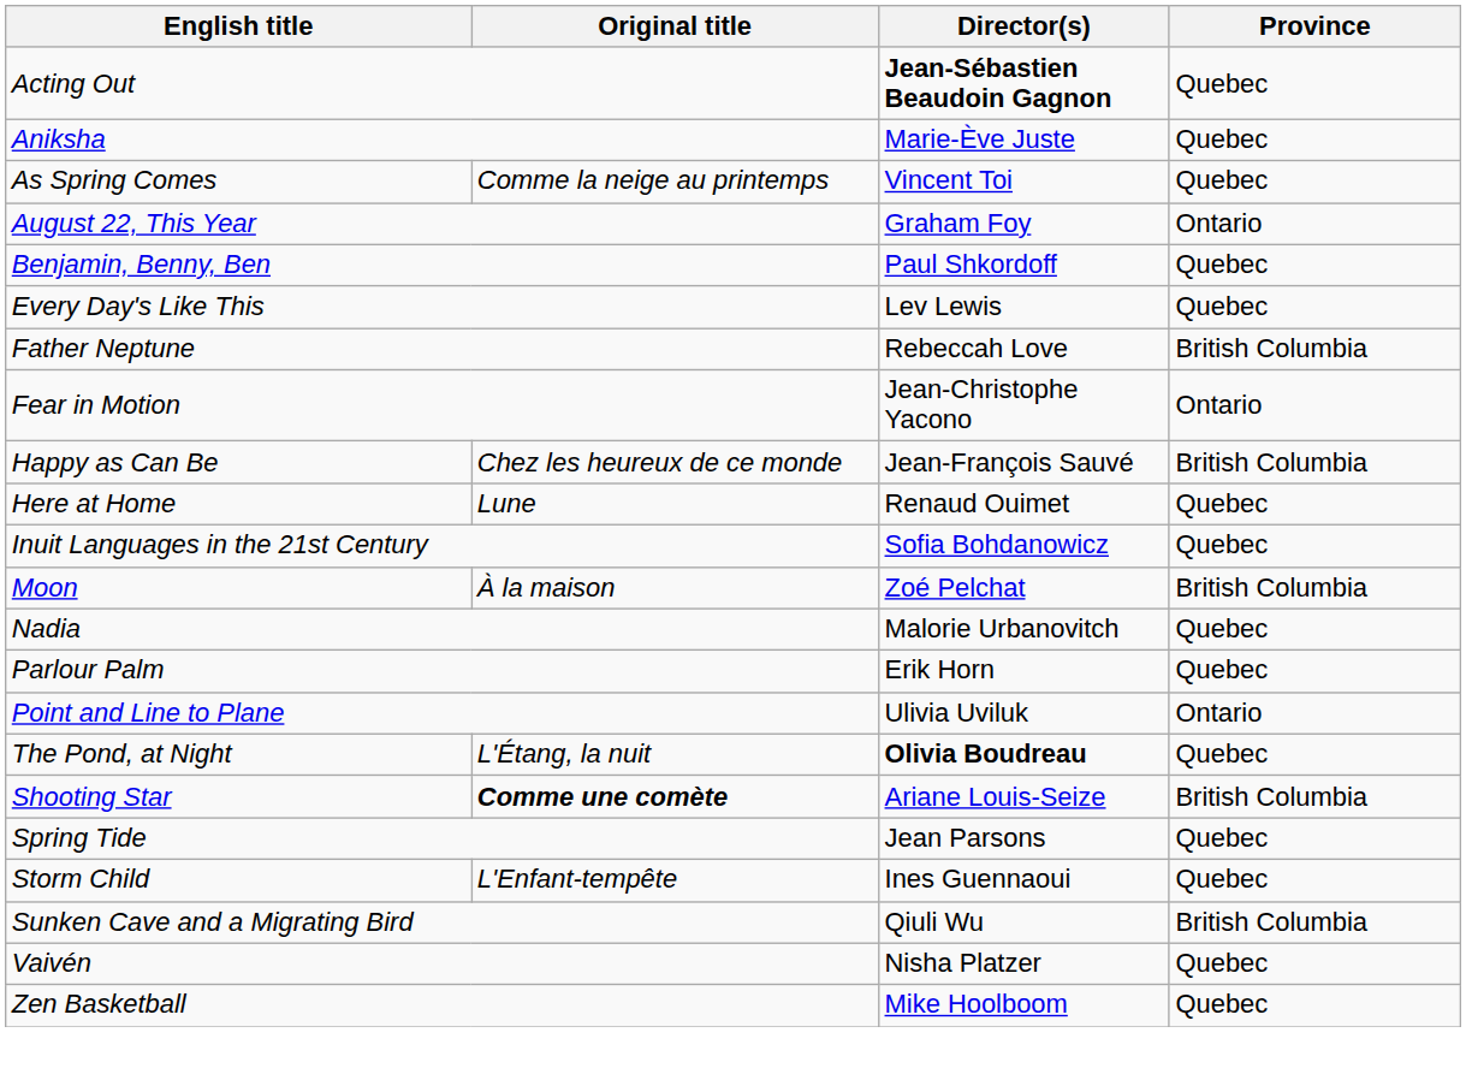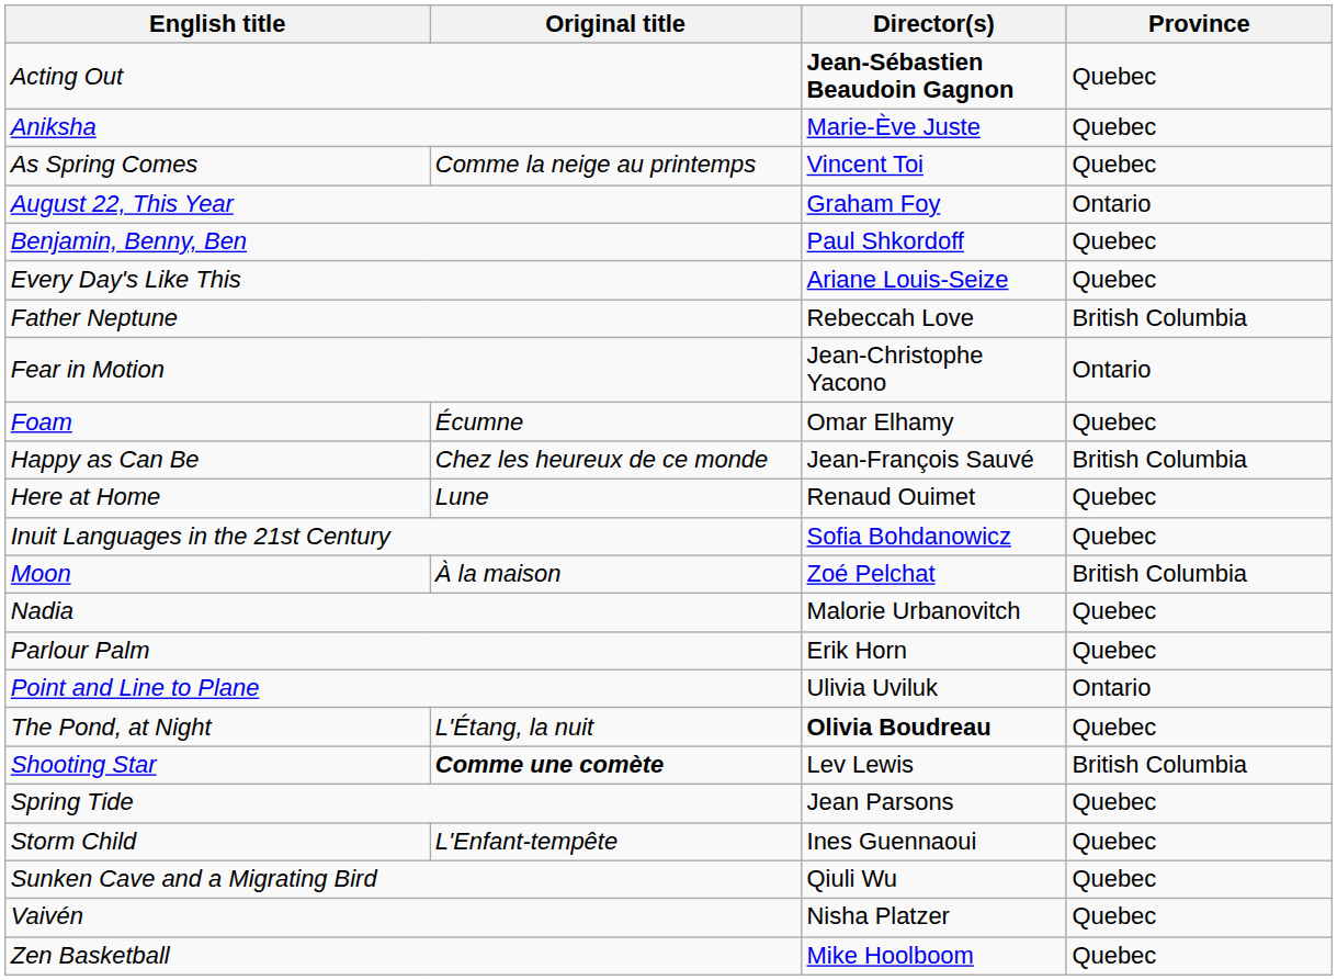 <table class="wikitable" width=100%>
 <tr>
 <th scope="col" width="32%">English title</th>
 <th scope="col" width="28%">Original title</th>
 <th scope="col" width="20%">Director(s)</th>
 <th scope="col" width="20%">Province</th>
 </tr>
 <tr>
 <td colspan=2><em>Acting Out</em></td>
 <td><strong>Jean-Sébastien Beaudoin Gagnon</strong></td>
 <td>Quebec</td>
 </tr>
 <tr>
 <td colspan=2><em><a href='#'>Aniksha</a></em></td>
 <td><a href='#'>Marie-Ève Juste</a></td>
 <td>Quebec</td>
 </tr>
 <tr>
 <td><em>As Spring Comes</em></td>
 <td><em>Comme la neige au printemps</em></td>
 <td><a href='#'>Vincent Toi</a></td>
 <td>Quebec</td>
 </tr>
 <tr>
 <td colspan=2><em><a href='#'>August 22, This Year</a></em></td>
 <td><a href='#'>Graham Foy</a></td>
 <td>Ontario</td>
 </tr>
 <tr>
 <td colspan=2><em><a href='#'>Benjamin, Benny, Ben</a></em></td>
 <td><a href='#'>Paul Shkordoff</a></td>
 <td>Quebec</td>
 </tr>
 <tr>
 <td colspan=2><em>Every Day's Like This</em></td>
-<td>Lev Lewis</td>
+<td><a href='#'>Ariane Louis-Seize</a></td>
 <td>Quebec</td>
 </tr>
 <tr>
 <td colspan=2><em>Father Neptune</em></td>
 <td>Rebeccah Love</td>
 <td>British Columbia</td>
 </tr>
 <tr>
 <td colspan=2><em>Fear in Motion</em></td>
 <td>Jean-Christophe Yacono</td>
 <td>Ontario</td>
+</tr>
+<tr>
+<td><em><a href='#'>Foam</a></em></td>
+<td><em>Écumne</em></td>
+<td>Omar Elhamy</td>
+<td>Quebec</td>
 </tr>
 <tr>
 <td><em>Happy as Can Be</em></td>
 <td><em>Chez les heureux de ce monde</em></td>
 <td>Jean-François Sauvé</td>
 <td>British Columbia</td>
 </tr>
 <tr>
 <td><em>Here at Home</em></td>
 <td><em>Lune</em></td>
 <td>Renaud Ouimet</td>
 <td>Quebec</td>
 </tr>
 <tr>
 <td colspan=2><em>Inuit Languages in the 21st Century</em></td>
 <td><a href='#'>Sofia Bohdanowicz</a></td>
 <td>Quebec</td>
 </tr>
 <tr>
 <td><em><a href='#'>Moon</a></em></td>
 <td><em>À la maison</em></td>
 <td><a href='#'>Zoé Pelchat</a></td>
 <td>British Columbia</td>
 </tr>
 <tr>
 <td colspan=2><em>Nadia</em></td>
 <td>Malorie Urbanovitch</td>
 <td>Quebec</td>
 </tr>
 <tr>
 <td colspan=2><em>Parlour Palm</em></td>
 <td>Erik Horn</td>
 <td>Quebec</td>
 </tr>
 <tr>
 <td colspan=2><em><a href='#'>Point and Line to Plane</a></em></td>
 <td>Ulivia Uviluk</td>
 <td>Ontario</td>
 </tr>
 <tr>
 <td><em>The Pond, at Night</em></td>
 <td><em>L'Étang, la nuit</em></td>
 <td><strong>Olivia Boudreau</strong></td>
 <td>Quebec</td>
 </tr>
 <tr>
 <td><em><a href='#'>Shooting Star</a></em></td>
 <td><strong><em>Comme une comète</em></strong></td>
-<td><a href='#'>Ariane Louis-Seize</a></td>
+<td>Lev Lewis</td>
 <td>British Columbia</td>
 </tr>
 <tr>
 <td colspan=2><em>Spring Tide</em></td>
 <td>Jean Parsons</td>
 <td>Quebec</td>
 </tr>
 <tr>
 <td><em>Storm Child</em></td>
 <td><em>L'Enfant-tempête</em></td>
 <td>Ines Guennaoui</td>
 <td>Quebec</td>
 </tr>
 <tr>
 <td colspan=2><em>Sunken Cave and a Migrating Bird</em></td>
 <td>Qiuli Wu</td>
-<td>British Columbia</td>
+<td>Quebec</td>
 </tr>
 <tr>
 <td colspan=2><em>Vaivén</em></td>
 <td>Nisha Platzer</td>
 <td>Quebec</td>
 </tr>
 <tr>
 <td colspan=2><em>Zen Basketball</em></td>
 <td><a href='#'>Mike Hoolboom</a></td>
 <td>Quebec</td>
 </tr>
 </table>
